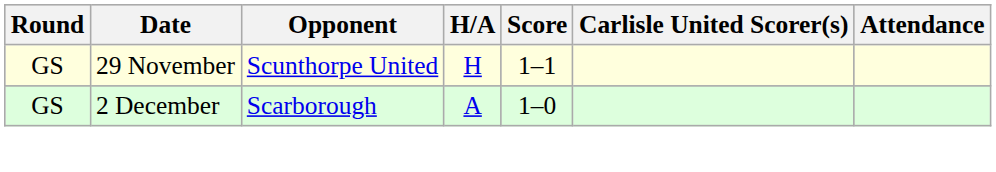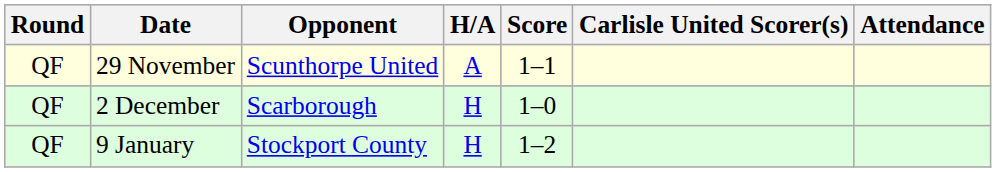 <table class="wikitable" style="text-align:center">
 <tr>
 <th>Round</th>
 <th>Date</th>
 <th>Opponent</th>
 <th>H/A</th>
 <th>Score</th>
 <th>Carlisle United Scorer(s)</th>
 <th>Attendance</th>
 </tr>
 <tr bgcolor=#ffffdd>
-<td>GS</td>
+<td>QF</td>
 <td align=left>29 November</td>
 <td align=left><a href='#'>Scunthorpe United</a></td>
-<td><a href='#'>H</a></td>
+<td><a href='#'>A</a></td>
 <td>1–1</td>
 <td align=left></td>
 <td></td>
 </tr>
 <tr bgcolor=#ddffdd>
-<td>GS</td>
+<td>QF</td>
 <td align=left>2 December</td>
 <td align=left><a href='#'>Scarborough</a></td>
-<td><a href='#'>A</a></td>
+<td><a href='#'>H</a></td>
 <td>1–0</td>
 <td align=left></td>
 <td></td>
 </tr>
+<tr bgcolor=#ddffdd>
+<td>QF</td>
+<td align=left>9 January</td>
+<td align=left><a href='#'>Stockport County</a></td>
+<td><a href='#'>H</a></td>
+<td>1–2 </td>
+<td align=left></td>
+<td></td>
+</tr>
 </table>
